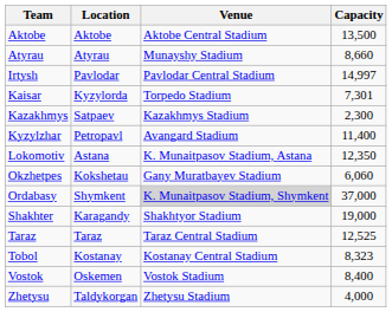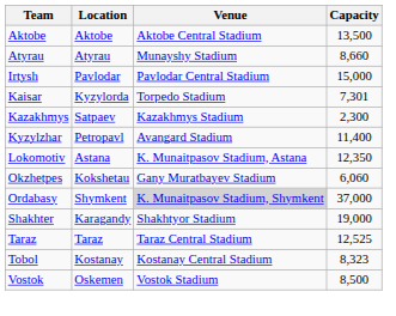 <table class="wikitable sortable">
 <tr>
 <th>Team</th>
 <th>Location</th>
 <th>Venue</th>
 <th>Capacity</th>
 </tr>
 <tr>
 <td><a href='#'>Aktobe</a></td>
 <td><a href='#'>Aktobe</a></td>
 <td><a href='#'>Aktobe Central Stadium</a></td>
 <td style="text-align:center;">13,500</td>
 </tr>
 <tr>
 <td><a href='#'>Atyrau</a></td>
 <td><a href='#'>Atyrau</a></td>
 <td><a href='#'>Munayshy Stadium</a></td>
 <td style="text-align:center;">8,660</td>
 </tr>
 <tr>
 <td><a href='#'>Irtysh</a></td>
 <td><a href='#'>Pavlodar</a></td>
 <td><a href='#'>Pavlodar Central Stadium</a></td>
-<td style="text-align:center;">14,997</td>
+<td style="text-align:center;">15,000</td>
 </tr>
 <tr>
 <td><a href='#'>Kaisar</a></td>
 <td><a href='#'>Kyzylorda</a></td>
 <td><a href='#'>Torpedo Stadium</a></td>
 <td style="text-align:center;">7,301</td>
 </tr>
 <tr>
 <td><a href='#'>Kazakhmys</a></td>
 <td><a href='#'>Satpaev</a></td>
 <td><a href='#'>Kazakhmys Stadium</a></td>
 <td style="text-align:center;">2,300</td>
 </tr>
 <tr>
 <td><a href='#'>Kyzylzhar</a></td>
 <td><a href='#'>Petropavl</a></td>
 <td><a href='#'>Avangard Stadium</a></td>
 <td style="text-align:center;">11,400</td>
 </tr>
 <tr>
 <td><a href='#'>Lokomotiv</a></td>
 <td><a href='#'>Astana</a></td>
 <td><a href='#'>K. Munaitpasov Stadium, Astana</a></td>
 <td style="text-align:center;">12,350</td>
 </tr>
 <tr>
 <td><a href='#'>Okzhetpes</a></td>
 <td><a href='#'>Kokshetau</a></td>
 <td><a href='#'>Gany Muratbayev Stadium</a></td>
 <td style="text-align:center;">6,060</td>
 </tr>
 <tr>
 <td><a href='#'>Ordabasy</a></td>
 <td><a href='#'>Shymkent</a></td>
 <td style="background: lightgrey;"><a href='#'>K. Munaitpasov Stadium, Shymkent</a></td>
 <td style="text-align:center;">37,000</td>
 </tr>
 <tr>
 <td><a href='#'>Shakhter</a></td>
 <td><a href='#'>Karagandy</a></td>
 <td><a href='#'>Shakhtyor Stadium</a></td>
 <td style="text-align:center;">19,000</td>
 </tr>
 <tr>
 <td><a href='#'>Taraz</a></td>
 <td><a href='#'>Taraz</a></td>
 <td><a href='#'>Taraz Central Stadium</a></td>
 <td style="text-align:center;">12,525</td>
 </tr>
 <tr>
 <td><a href='#'>Tobol</a></td>
 <td><a href='#'>Kostanay</a></td>
 <td><a href='#'>Kostanay Central Stadium</a></td>
 <td style="text-align:center;">8,323</td>
 </tr>
 <tr>
 <td><a href='#'>Vostok</a></td>
 <td><a href='#'>Oskemen</a></td>
 <td><a href='#'>Vostok Stadium</a></td>
-<td style="text-align:center;">8,400</td>
-</tr>
-<tr>
-<td><a href='#'>Zhetysu</a></td>
-<td><a href='#'>Taldykorgan</a></td>
-<td><a href='#'>Zhetysu Stadium</a></td>
-<td style="text-align:center;">4,000</td>
+<td style="text-align:center;">8,500</td>
 </tr>
 </table>
